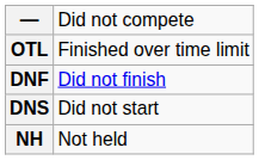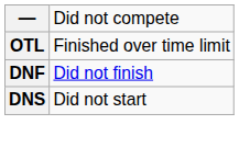 <table class="wikitable">
 <tr>
 <th scope="row">—</th>
 <td>Did not compete</td>
 </tr>
 <tr>
 <th scope="row">OTL</th>
 <td>Finished over time limit</td>
 </tr>
 <tr>
 <th scope="row">DNF</th>
 <td><a href='#'>Did not finish</a></td>
 </tr>
 <tr>
 <th scope="row">DNS</th>
 <td>Did not start</td>
 </tr>
-<tr>
-<th scope="row">NH</th>
-<td>Not held</td>
-</tr>
 </table>
